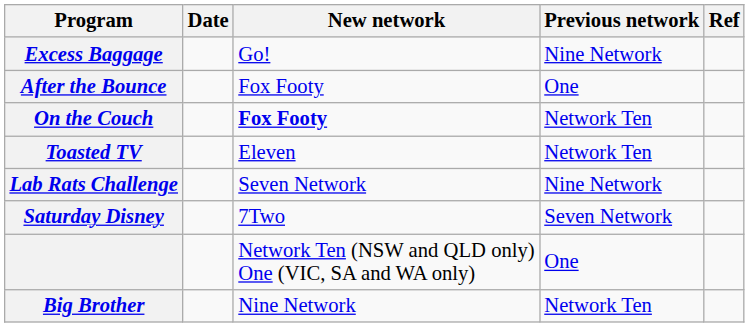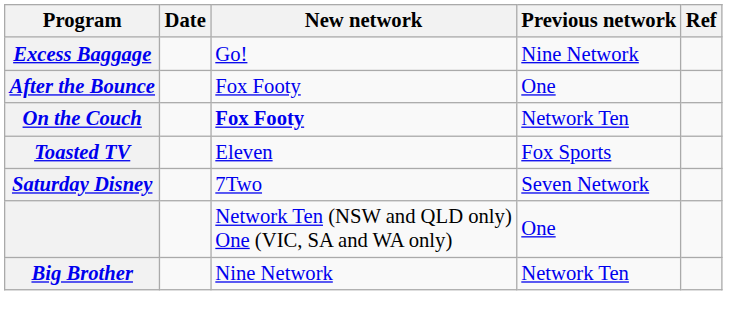 <table class="wikitable plainrowheaders sortable" style="text-align:left">
 <tr>
 <th scope="col">Program</th>
 <th scope="col">Date</th>
 <th scope="col">New network</th>
 <th scope="col">Previous network</th>
 <th scope="col" class="unsortable">Ref</th>
 </tr>
 <tr>
 <th scope="row"><em><a href='#'>Excess Baggage</a></em></th>
 <td align=center></td>
 <td><a href='#'>Go!</a></td>
 <td><a href='#'>Nine Network</a></td>
 <td align=center></td>
 </tr>
 <tr>
 <th scope="row"><em><a href='#'>After the Bounce</a></em></th>
 <td align=center></td>
 <td><a href='#'>Fox Footy</a></td>
 <td><a href='#'>One</a></td>
 <td align=center></td>
 </tr>
 <tr>
 <th scope="row"><em><a href='#'>On the Couch</a></em></th>
 <td align=center></td>
 <td><strong><a href='#'>Fox Footy</a></strong></td>
 <td><a href='#'>Network Ten</a></td>
 <td align=center></td>
 </tr>
 <tr>
 <th scope="row"><em><a href='#'>Toasted TV</a></em></th>
 <td align=center></td>
 <td><a href='#'>Eleven</a></td>
-<td><a href='#'>Network Ten</a></td>
-<td align=center></td>
-</tr>
-<tr>
-<th scope="row"><em><a href='#'>Lab Rats Challenge</a></em></th>
-<td align=center></td>
-<td><a href='#'>Seven Network</a></td>
-<td><a href='#'>Nine Network</a></td>
+<td><a href='#'>Fox Sports</a></td>
 <td align=center></td>
 </tr>
 <tr>
 <th scope="row"><em><a href='#'>Saturday Disney</a></em></th>
 <td align=center></td>
 <td><a href='#'>7Two</a></td>
 <td><a href='#'>Seven Network</a></td>
 <td align=center></td>
 </tr>
 <tr>
 <th scope="row"><em></em></th>
 <td align=center></td>
 <td><a href='#'>Network Ten</a> (NSW and QLD only)<br><a href='#'>One</a> (VIC, SA and WA only)</td>
 <td><a href='#'>One</a></td>
 <td align=center></td>
 </tr>
 <tr>
 <th scope="row"><em><a href='#'>Big Brother</a></em></th>
 <td align=center></td>
 <td><a href='#'>Nine Network</a></td>
 <td><a href='#'>Network Ten</a></td>
 <td align=center></td>
 </tr>
 </table>
